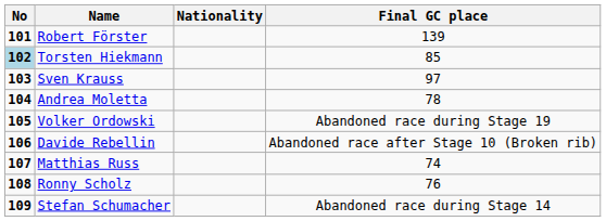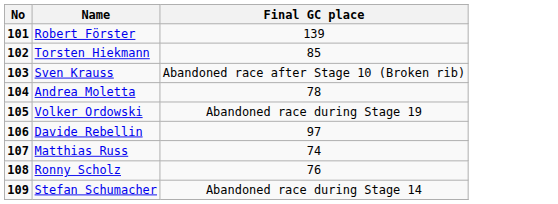 <table class="wikitable">
 <tr>
 <th>No</th>
 <th>Name</th>
-<th>Nationality</th>
 <th>Final GC place</th>
 </tr>
 <tr --->
 <td><strong>101</strong></td>
 <td><a href='#'>Robert Förster</a></td>
-<td></td>
 <td align="center">139</td>
 </tr>
 <tr --->
-<td style="background: lightblue;"><strong>102</strong></td>
+<td><strong>102</strong></td>
 <td><a href='#'>Torsten Hiekmann</a></td>
-<td></td>
 <td align="center">85</td>
 </tr>
 <tr --->
 <td><strong>103</strong></td>
 <td><a href='#'>Sven Krauss</a></td>
-<td></td>
-<td align="center">97</td>
+<td align="center">Abandoned race after Stage 10 (Broken rib)</td>
 </tr>
 <tr --->
 <td><strong>104</strong></td>
 <td><a href='#'>Andrea Moletta</a></td>
-<td></td>
 <td align="center">78</td>
 </tr>
 <tr --->
 <td><strong>105</strong></td>
 <td><a href='#'>Volker Ordowski</a></td>
-<td></td>
 <td align="center">Abandoned race during Stage 19</td>
 </tr>
 <tr --->
 <td><strong>106</strong></td>
 <td><a href='#'>Davide Rebellin</a></td>
-<td></td>
-<td align="center">Abandoned race after Stage 10 (Broken rib)</td>
+<td align="center">97</td>
 </tr>
 <tr --->
 <td><strong>107</strong></td>
 <td><a href='#'>Matthias Russ</a></td>
-<td></td>
 <td align="center">74</td>
 </tr>
 <tr --->
 <td><strong>108</strong></td>
 <td><a href='#'>Ronny Scholz</a></td>
-<td></td>
 <td align="center">76</td>
 </tr>
 <tr --->
 <td><strong>109</strong></td>
 <td><a href='#'>Stefan Schumacher</a></td>
-<td></td>
 <td align="center">Abandoned race during Stage 14</td>
 </tr>
 </table>
